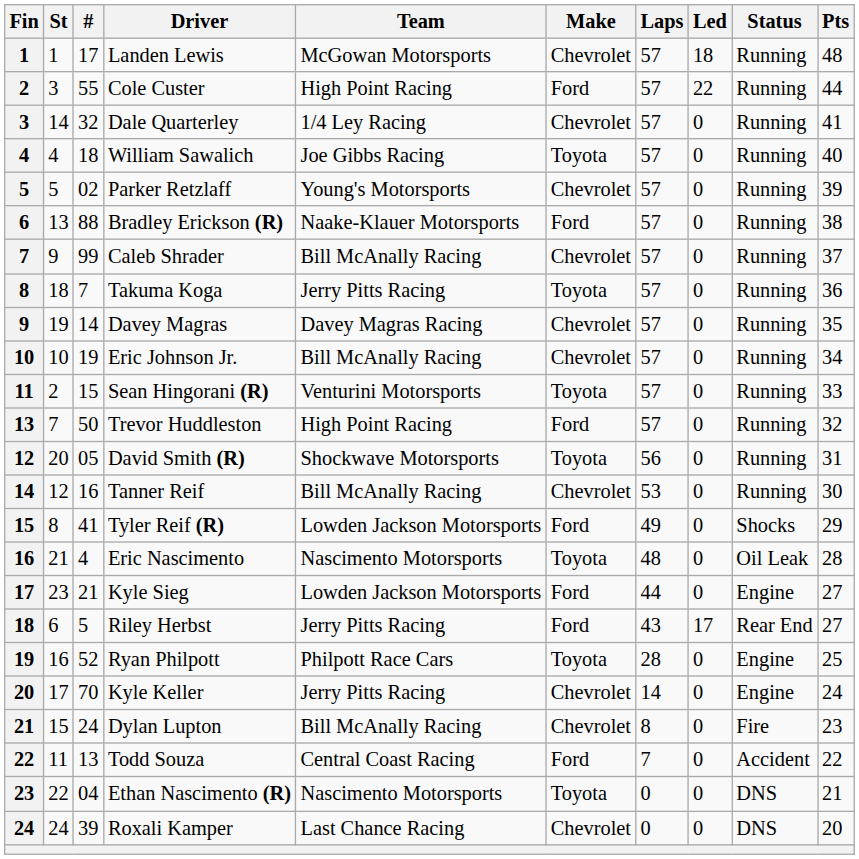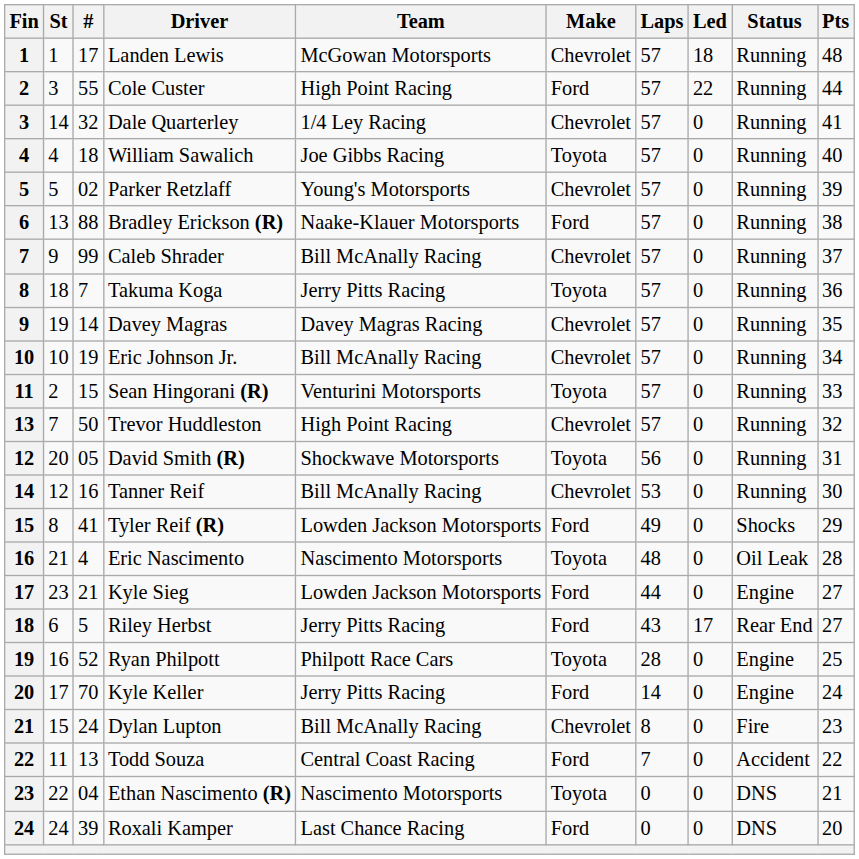 <table class="wikitable" style="font-size:95%">
 <tr>
 <th>Fin</th>
 <th>St</th>
 <th>#</th>
 <th>Driver</th>
 <th>Team</th>
 <th>Make</th>
 <th>Laps</th>
 <th>Led</th>
 <th>Status</th>
 <th>Pts</th>
 </tr>
 <tr>
 <th>1</th>
 <td>1</td>
 <td>17</td>
 <td>Landen Lewis</td>
 <td>McGowan Motorsports</td>
 <td>Chevrolet</td>
 <td>57</td>
 <td>18</td>
 <td>Running</td>
 <td>48</td>
 </tr>
 <tr>
 <th>2</th>
 <td>3</td>
 <td>55</td>
 <td>Cole Custer</td>
 <td>High Point Racing</td>
 <td>Ford</td>
 <td>57</td>
 <td>22</td>
 <td>Running</td>
 <td>44</td>
 </tr>
 <tr>
 <th>3</th>
 <td>14</td>
 <td>32</td>
 <td>Dale Quarterley</td>
 <td>1/4 Ley Racing</td>
 <td>Chevrolet</td>
 <td>57</td>
 <td>0</td>
 <td>Running</td>
 <td>41</td>
 </tr>
 <tr>
 <th>4</th>
 <td>4</td>
 <td>18</td>
 <td>William Sawalich</td>
 <td>Joe Gibbs Racing</td>
 <td>Toyota</td>
 <td>57</td>
 <td>0</td>
 <td>Running</td>
 <td>40</td>
 </tr>
 <tr>
 <th>5</th>
 <td>5</td>
 <td>02</td>
 <td>Parker Retzlaff</td>
 <td>Young's Motorsports</td>
 <td>Chevrolet</td>
 <td>57</td>
 <td>0</td>
 <td>Running</td>
 <td>39</td>
 </tr>
 <tr>
 <th>6</th>
 <td>13</td>
 <td>88</td>
 <td>Bradley Erickson <strong>(R)</strong></td>
 <td>Naake-Klauer Motorsports</td>
 <td>Ford</td>
 <td>57</td>
 <td>0</td>
 <td>Running</td>
 <td>38</td>
 </tr>
 <tr>
 <th>7</th>
 <td>9</td>
 <td>99</td>
 <td>Caleb Shrader</td>
 <td>Bill McAnally Racing</td>
 <td>Chevrolet</td>
 <td>57</td>
 <td>0</td>
 <td>Running</td>
 <td>37</td>
 </tr>
 <tr>
 <th>8</th>
 <td>18</td>
 <td>7</td>
 <td>Takuma Koga</td>
 <td>Jerry Pitts Racing</td>
 <td>Toyota</td>
 <td>57</td>
 <td>0</td>
 <td>Running</td>
 <td>36</td>
 </tr>
 <tr>
 <th>9</th>
 <td>19</td>
 <td>14</td>
 <td>Davey Magras</td>
 <td>Davey Magras Racing</td>
 <td>Chevrolet</td>
 <td>57</td>
 <td>0</td>
 <td>Running</td>
 <td>35</td>
 </tr>
 <tr>
 <th>10</th>
 <td>10</td>
 <td>19</td>
 <td>Eric Johnson Jr.</td>
 <td>Bill McAnally Racing</td>
 <td>Chevrolet</td>
 <td>57</td>
 <td>0</td>
 <td>Running</td>
 <td>34</td>
 </tr>
 <tr>
 <th>11</th>
 <td>2</td>
 <td>15</td>
 <td>Sean Hingorani <strong>(R)</strong></td>
 <td>Venturini Motorsports</td>
 <td>Toyota</td>
 <td>57</td>
 <td>0</td>
 <td>Running</td>
 <td>33</td>
 </tr>
 <tr>
 <th>13</th>
 <td>7</td>
 <td>50</td>
 <td>Trevor Huddleston</td>
 <td>High Point Racing</td>
-<td>Ford</td>
+<td>Chevrolet</td>
 <td>57</td>
 <td>0</td>
 <td>Running</td>
 <td>32</td>
 </tr>
 <tr>
 <th>12</th>
 <td>20</td>
 <td>05</td>
 <td nowrap="">David Smith <strong>(R)</strong></td>
 <td>Shockwave Motorsports</td>
 <td>Toyota</td>
 <td>56</td>
 <td>0</td>
 <td>Running</td>
 <td>31</td>
 </tr>
 <tr>
 <th>14</th>
 <td>12</td>
 <td>16</td>
 <td>Tanner Reif</td>
 <td>Bill McAnally Racing</td>
 <td>Chevrolet</td>
 <td>53</td>
 <td>0</td>
 <td>Running</td>
 <td>30</td>
 </tr>
 <tr>
 <th>15</th>
 <td>8</td>
 <td>41</td>
 <td>Tyler Reif <strong>(R)</strong></td>
 <td>Lowden Jackson Motorsports</td>
 <td>Ford</td>
 <td>49</td>
 <td>0</td>
 <td>Shocks</td>
 <td>29</td>
 </tr>
 <tr>
 <th>16</th>
 <td>21</td>
 <td>4</td>
 <td>Eric Nascimento</td>
 <td>Nascimento Motorsports</td>
 <td>Toyota</td>
 <td>48</td>
 <td>0</td>
 <td>Oil Leak</td>
 <td>28</td>
 </tr>
 <tr>
 <th>17</th>
 <td>23</td>
 <td>21</td>
 <td>Kyle Sieg</td>
 <td>Lowden Jackson Motorsports</td>
 <td>Ford</td>
 <td>44</td>
 <td>0</td>
 <td>Engine</td>
 <td>27</td>
 </tr>
 <tr>
 <th>18</th>
 <td>6</td>
 <td>5</td>
 <td>Riley Herbst</td>
 <td>Jerry Pitts Racing</td>
 <td>Ford</td>
 <td>43</td>
 <td>17</td>
 <td>Rear End</td>
 <td>27</td>
 </tr>
 <tr>
 <th>19</th>
 <td>16</td>
 <td>52</td>
 <td>Ryan Philpott</td>
 <td>Philpott Race Cars</td>
 <td>Toyota</td>
 <td>28</td>
 <td>0</td>
 <td>Engine</td>
 <td>25</td>
 </tr>
 <tr>
 <th>20</th>
 <td>17</td>
 <td>70</td>
 <td>Kyle Keller</td>
 <td>Jerry Pitts Racing</td>
-<td>Chevrolet</td>
+<td>Ford</td>
 <td>14</td>
 <td>0</td>
 <td>Engine</td>
 <td>24</td>
 </tr>
 <tr>
 <th>21</th>
 <td>15</td>
 <td>24</td>
 <td>Dylan Lupton</td>
 <td>Bill McAnally Racing</td>
 <td>Chevrolet</td>
 <td>8</td>
 <td>0</td>
 <td>Fire</td>
 <td>23</td>
 </tr>
 <tr>
 <th>22</th>
 <td>11</td>
 <td>13</td>
 <td>Todd Souza</td>
 <td>Central Coast Racing</td>
 <td>Ford</td>
 <td>7</td>
 <td>0</td>
 <td>Accident</td>
 <td>22</td>
 </tr>
 <tr>
 <th>23</th>
 <td>22</td>
 <td>04</td>
 <td>Ethan Nascimento <strong>(R)</strong></td>
 <td nowrap="">Nascimento Motorsports</td>
 <td>Toyota</td>
 <td>0</td>
 <td>0</td>
 <td>DNS</td>
 <td>21</td>
 </tr>
 <tr>
 <th>24</th>
 <td>24</td>
 <td>39</td>
 <td>Roxali Kamper</td>
 <td>Last Chance Racing</td>
-<td>Chevrolet</td>
+<td>Ford</td>
 <td>0</td>
 <td>0</td>
 <td>DNS</td>
 <td>20</td>
 </tr>
 <tr>
 <th colspan="10"></th>
 </tr>
 </table>
